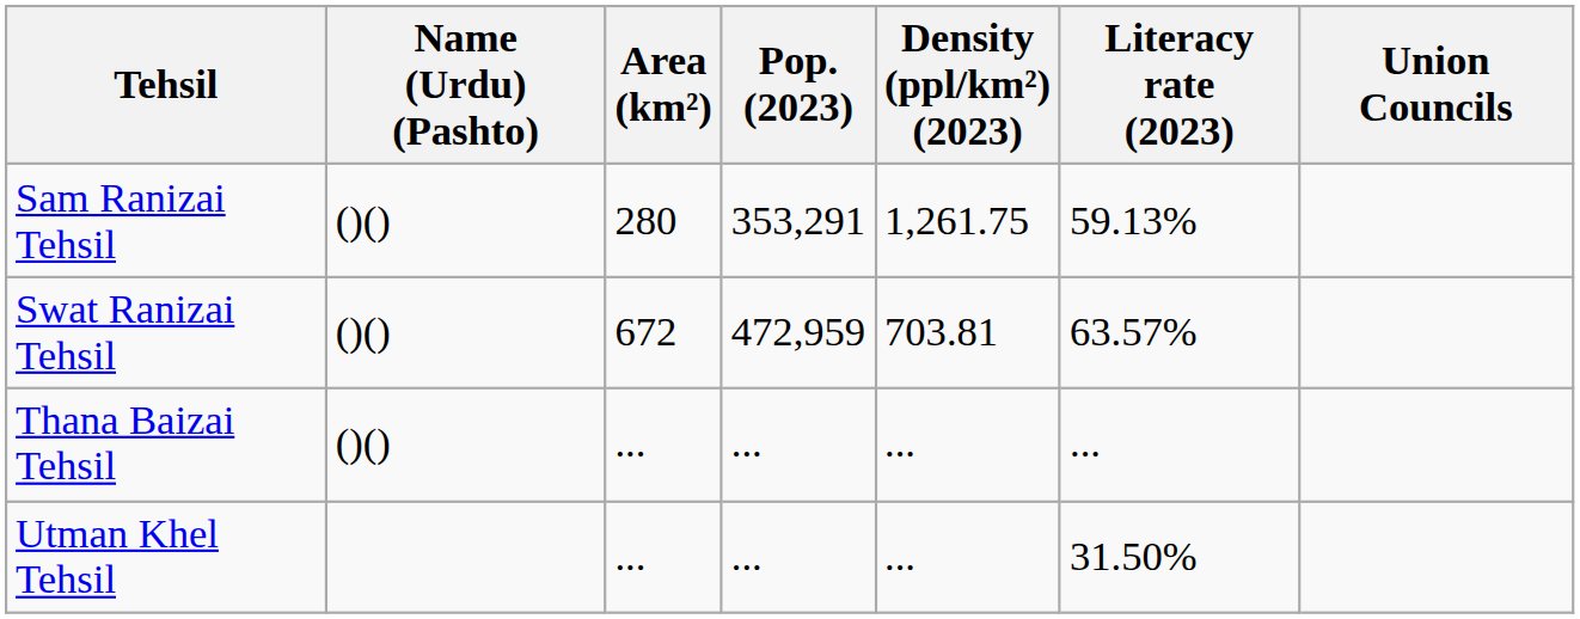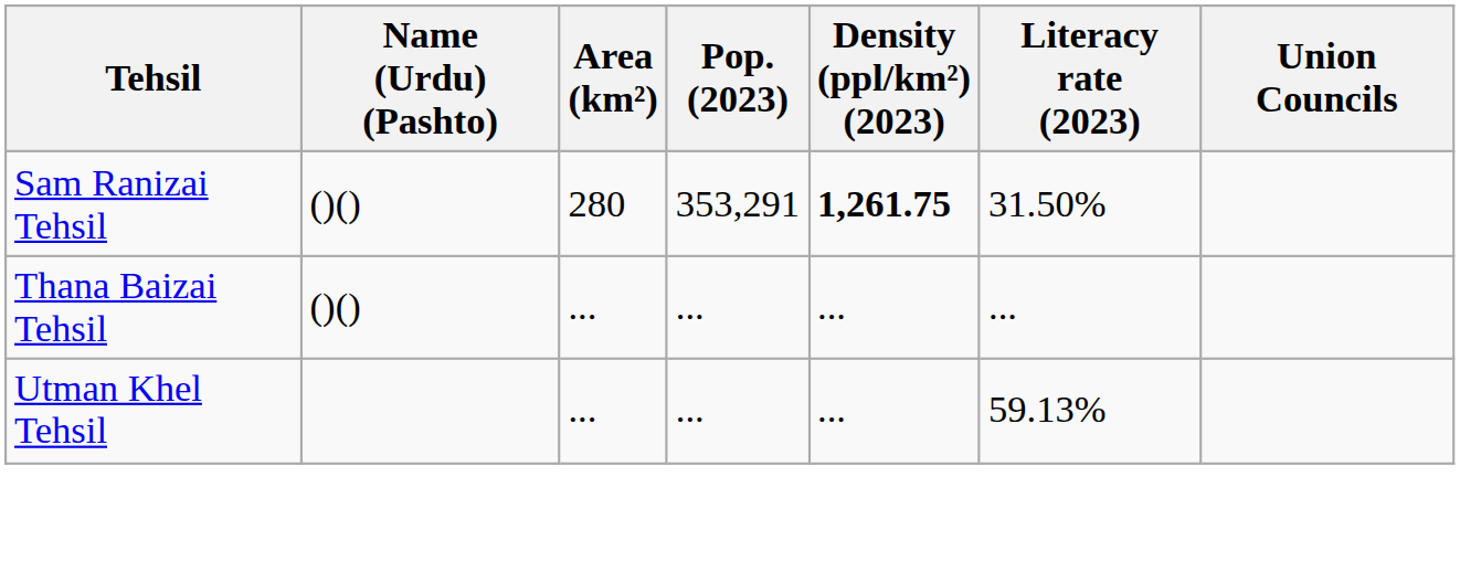 <table class="wikitable sortable static-row-numbers static-row-header-hash">
 <tr>
 <th>Tehsil</th>
 <th>Name<br>(Urdu) (Pashto)</th>
 <th>Area<br>(km²)</th>
 <th>Pop.<br>(2023)</th>
 <th>Density<br>(ppl/km²)<br>(2023)</th>
 <th>Literacy rate<br>(2023)</th>
 <th>Union Councils</th>
 </tr>
 <tr>
 <td><a href='#'>Sam Ranizai Tehsil</a></td>
 <td>()()</td>
 <td>280</td>
 <td>353,291</td>
-<td>1,261.75</td>
-<td>59.13%</td>
-<td></td>
-</tr>
-<tr>
-<td><a href='#'>Swat Ranizai Tehsil</a></td>
-<td>()()</td>
-<td>672</td>
-<td>472,959</td>
-<td>703.81</td>
-<td>63.57%</td>
+<td><strong>1,261.75</strong></td>
+<td>31.50%</td>
 <td></td>
 </tr>
 <tr>
 <td><a href='#'>Thana Baizai Tehsil</a></td>
 <td>()()</td>
 <td>...</td>
 <td>...</td>
 <td>...</td>
 <td>...</td>
 <td></td>
 </tr>
 <tr>
 <td><a href='#'>Utman Khel Tehsil</a></td>
 <td></td>
 <td>...</td>
 <td>...</td>
 <td>...</td>
-<td>31.50%</td>
+<td>59.13%</td>
 <td></td>
 </tr>
 </table>
